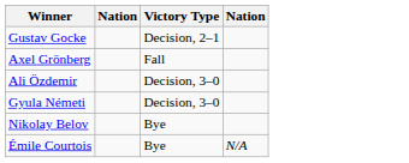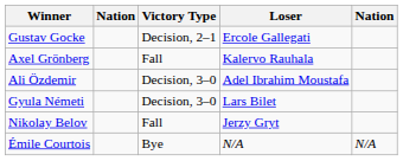 <table class="wikitable sortable" style="text-align:left;">
 <tr>
 <th>Winner</th>
 <th>Nation</th>
 <th>Victory Type</th>
+<th>Loser</th>
 <th>Nation</th>
 </tr>
 <tr>
 <td><a href='#'>Gustav Gocke</a></td>
 <td></td>
 <td>Decision, 2–1</td>
+<td><a href='#'>Ercole Gallegati</a></td>
 <td></td>
 </tr>
 <tr>
 <td><a href='#'>Axel Grönberg</a></td>
 <td></td>
 <td>Fall</td>
+<td><a href='#'>Kalervo Rauhala</a></td>
 <td></td>
 </tr>
 <tr>
 <td><a href='#'>Ali Özdemir</a></td>
 <td></td>
 <td>Decision, 3–0</td>
+<td><a href='#'>Adel Ibrahim Moustafa</a></td>
 <td></td>
 </tr>
 <tr>
 <td><a href='#'>Gyula Németi</a></td>
 <td></td>
 <td>Decision, 3–0</td>
+<td><a href='#'>Lars Bilet</a></td>
 <td></td>
 </tr>
 <tr>
 <td><a href='#'>Nikolay Belov</a></td>
 <td></td>
-<td>Bye</td>
+<td>Fall</td>
+<td><a href='#'>Jerzy Gryt</a></td>
 <td></td>
 </tr>
 <tr>
 <td><a href='#'>Émile Courtois</a></td>
 <td></td>
 <td>Bye</td>
 <td><em>N/A</em></td>
+<td><em>N/A</em></td>
 </tr>
 </table>
